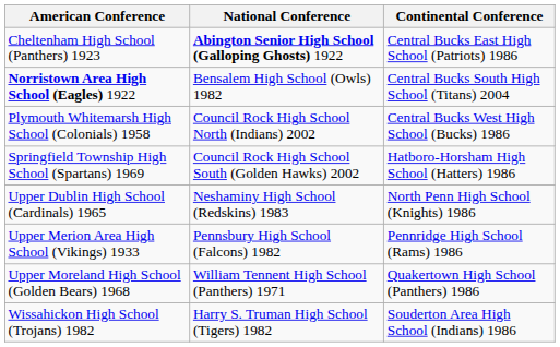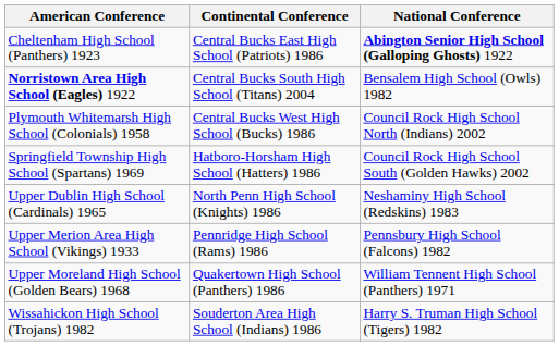 <table class="wikitable">
 <tr>
 <th>American Conference</th>
+<th>Continental Conference</th>
 <th>National Conference</th>
-<th>Continental Conference</th>
 </tr>
 <tr>
 <td><a href='#'>Cheltenham High School</a> (Panthers) 1923</td>
+<td><a href='#'>Central Bucks East High School</a> (Patriots) 1986</td>
 <td><strong><a href='#'>Abington Senior High School</a> (Galloping Ghosts)</strong> 1922</td>
-<td><a href='#'>Central Bucks East High School</a> (Patriots) 1986</td>
 </tr>
 <tr>
 <td><strong><a href='#'>Norristown Area High School</a> (Eagles)</strong> 1922</td>
+<td><a href='#'>Central Bucks South High School</a> (Titans) 2004</td>
 <td><a href='#'>Bensalem High School</a> (Owls) 1982</td>
-<td><a href='#'>Central Bucks South High School</a> (Titans) 2004</td>
 </tr>
 <tr>
 <td><a href='#'>Plymouth Whitemarsh High School</a> (Colonials) 1958</td>
+<td><a href='#'>Central Bucks West High School</a> (Bucks) 1986</td>
 <td><a href='#'>Council Rock High School North</a> (Indians) 2002</td>
-<td><a href='#'>Central Bucks West High School</a> (Bucks) 1986</td>
 </tr>
 <tr>
 <td><a href='#'>Springfield Township High School</a> (Spartans) 1969</td>
+<td><a href='#'>Hatboro-Horsham High School</a> (Hatters) 1986</td>
 <td><a href='#'>Council Rock High School South</a> (Golden Hawks) 2002</td>
-<td><a href='#'>Hatboro-Horsham High School</a> (Hatters) 1986</td>
 </tr>
 <tr>
 <td><a href='#'>Upper Dublin High School</a> (Cardinals) 1965</td>
+<td><a href='#'>North Penn High School</a> (Knights) 1986</td>
 <td><a href='#'>Neshaminy High School</a> (Redskins) 1983</td>
-<td><a href='#'>North Penn High School</a> (Knights) 1986</td>
 </tr>
 <tr>
 <td><a href='#'>Upper Merion Area High School</a> (Vikings) 1933</td>
+<td><a href='#'>Pennridge High School</a> (Rams) 1986</td>
 <td><a href='#'>Pennsbury High School</a> (Falcons) 1982</td>
-<td><a href='#'>Pennridge High School</a> (Rams) 1986</td>
 </tr>
 <tr>
 <td><a href='#'>Upper Moreland High School</a> (Golden Bears) 1968</td>
+<td><a href='#'>Quakertown High School</a> (Panthers) 1986</td>
 <td><a href='#'>William Tennent High School</a> (Panthers) 1971</td>
-<td><a href='#'>Quakertown High School</a> (Panthers) 1986</td>
 </tr>
 <tr>
 <td><a href='#'>Wissahickon High School</a> (Trojans) 1982</td>
+<td><a href='#'>Souderton Area High School</a> (Indians) 1986</td>
 <td><a href='#'>Harry S. Truman High School</a> (Tigers) 1982</td>
-<td><a href='#'>Souderton Area High School</a> (Indians) 1986</td>
 </tr>
 </table>
